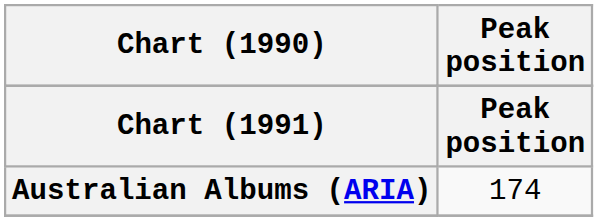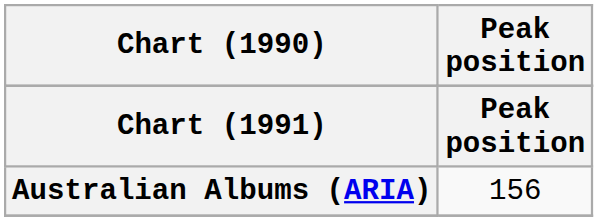 <table class="wikitable sortable plainrowheaders" style="text-align:center">
 <tr>
 <th scope="col">Chart (1990)</th>
 <th scope="col">Peak<br> position</th>
 </tr>
 <tr>
 </tr>
 <tr>
 <th scope="col">Chart (1991)</th>
 <th scope="col">Peak<br> position</th>
 </tr>
 <tr>
 <th scope="row">Australian Albums (<a href='#'>ARIA</a>)</th>
-<td>174</td>
+<td>156</td>
 </tr>
 <tr>
 </tr>
 </table>
